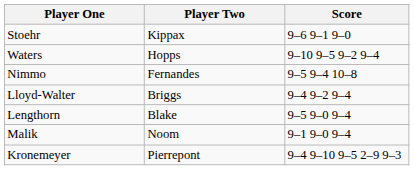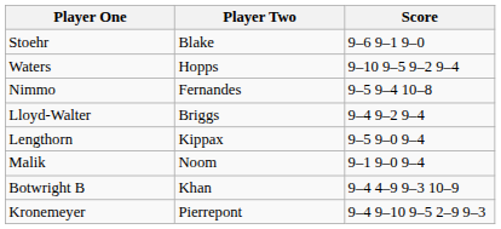 <table class="wikitable">
 <tr>
 <th width=170>Player One</th>
 <th width=170>Player Two</th>
 <th width=150>Score</th>
 </tr>
 <tr>
 <td> Stoehr</td>
-<td> Kippax</td>
+<td> Blake</td>
 <td>9–6 9–1 9–0</td>
 </tr>
 <tr>
 <td> Waters</td>
 <td> Hopps</td>
 <td>9–10 9–5 9–2 9–4</td>
 </tr>
 <tr>
 <td> Nimmo</td>
 <td> Fernandes</td>
 <td>9–5 9–4 10–8</td>
 </tr>
 <tr>
 <td> Lloyd-Walter</td>
 <td> Briggs</td>
 <td>9–4 9–2 9–4</td>
 </tr>
 <tr>
 <td> Lengthorn</td>
-<td> Blake</td>
+<td> Kippax</td>
 <td>9–5 9–0 9–4</td>
 </tr>
 <tr>
 <td> Malik</td>
 <td> Noom</td>
 <td>9–1 9–0 9–4</td>
 </tr>
 <tr>
+<td> Botwright B</td>
+<td> Khan</td>
+<td>9–4 4–9 9–3 10–9</td>
+</tr>
+<tr>
 <td> Kronemeyer</td>
 <td> Pierrepont</td>
 <td>9–4 9–10 9–5 2–9 9–3</td>
 </tr>
 </table>
